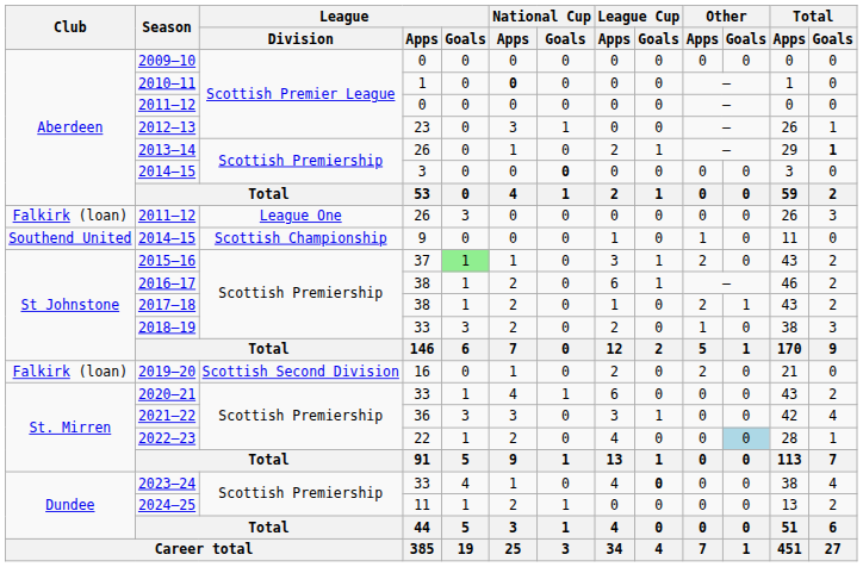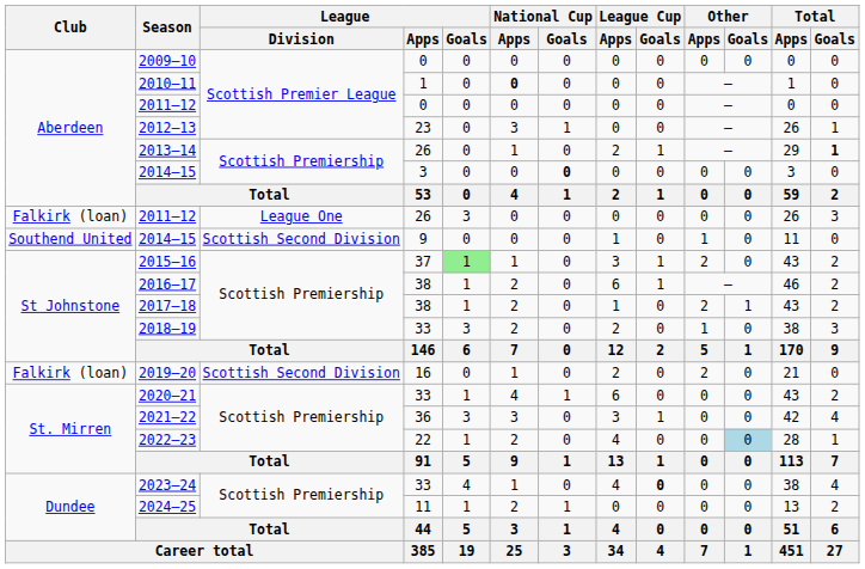 <table class="wikitable" style="text-align:center">
 <tr>
 <th rowspan="2">Club</th>
 <th rowspan="2">Season</th>
 <th colspan="3">League</th>
 <th colspan="2">National Cup</th>
 <th colspan="2">League Cup</th>
 <th colspan="2">Other</th>
 <th colspan="2">Total</th>
 </tr>
 <tr>
 <th>Division</th>
 <th>Apps</th>
 <th>Goals</th>
 <th>Apps</th>
 <th>Goals</th>
 <th>Apps</th>
 <th>Goals</th>
 <th>Apps</th>
 <th>Goals</th>
 <th>Apps</th>
 <th>Goals</th>
 </tr>
 <tr>
 <td rowspan="7"><a href='#'>Aberdeen</a></td>
 <td><a href='#'>2009–10</a></td>
 <td rowspan="4"><a href='#'>Scottish Premier League</a></td>
 <td>0</td>
 <td>0</td>
 <td>0</td>
 <td>0</td>
 <td>0</td>
 <td>0</td>
 <td>0</td>
 <td>0</td>
 <td>0</td>
 <td>0</td>
 </tr>
 <tr>
 <td><a href='#'>2010–11</a></td>
 <td>1</td>
 <td>0</td>
 <td><strong>0</strong></td>
 <td>0</td>
 <td>0</td>
 <td>0</td>
 <td colspan="2">—</td>
 <td>1</td>
 <td>0</td>
 </tr>
 <tr>
 <td><a href='#'>2011–12</a></td>
 <td>0</td>
 <td>0</td>
 <td>0</td>
 <td>0</td>
 <td>0</td>
 <td>0</td>
 <td colspan="2">—</td>
 <td>0</td>
 <td>0</td>
 </tr>
 <tr>
 <td><a href='#'>2012–13</a></td>
 <td>23</td>
 <td>0</td>
 <td>3</td>
 <td>1</td>
 <td>0</td>
 <td>0</td>
 <td colspan="2">—</td>
 <td>26</td>
 <td>1</td>
 </tr>
 <tr>
 <td><a href='#'>2013–14</a></td>
 <td rowspan="2"><a href='#'>Scottish Premiership</a></td>
 <td>26</td>
 <td>0</td>
 <td>1</td>
 <td>0</td>
 <td>2</td>
 <td>1</td>
 <td colspan="2">—</td>
 <td>29</td>
 <td><strong>1</strong></td>
 </tr>
 <tr>
 <td><a href='#'>2014–15</a></td>
 <td>3</td>
 <td>0</td>
 <td>0</td>
 <td><strong>0</strong></td>
 <td>0</td>
 <td>0</td>
 <td>0</td>
 <td>0</td>
 <td>3</td>
 <td>0</td>
 </tr>
 <tr>
 <th colspan="2">Total</th>
 <th>53</th>
 <th>0</th>
 <th>4</th>
 <th>1</th>
 <th>2</th>
 <th>1</th>
 <th>0</th>
 <th>0</th>
 <th>59</th>
 <th>2</th>
 </tr>
 <tr>
 <td><a href='#'>Falkirk</a> (loan)</td>
 <td><a href='#'>2011–12</a></td>
 <td><a href='#'>League One</a></td>
 <td>26</td>
 <td>3</td>
 <td>0</td>
 <td>0</td>
 <td>0</td>
 <td>0</td>
 <td>0</td>
 <td>0</td>
 <td>26</td>
 <td>3</td>
 </tr>
 <tr>
 <td><a href='#'>Southend United</a></td>
 <td><a href='#'>2014–15</a></td>
-<td><a href='#'>Scottish Championship</a></td>
+<td><a href='#'>Scottish Second Division</a></td>
 <td>9</td>
 <td>0</td>
 <td>0</td>
 <td>0</td>
 <td>1</td>
 <td>0</td>
 <td>1</td>
 <td>0</td>
 <td>11</td>
 <td>0</td>
 </tr>
 <tr>
 <td rowspan="5"><a href='#'>St Johnstone</a></td>
 <td><a href='#'>2015–16</a></td>
 <td rowspan="4">Scottish Premiership</td>
 <td>37</td>
 <td style="background: lightgreen;">1</td>
 <td>1</td>
 <td>0</td>
 <td>3</td>
 <td>1</td>
 <td>2</td>
 <td>0</td>
 <td>43</td>
 <td>2</td>
 </tr>
 <tr>
 <td><a href='#'>2016–17</a></td>
 <td>38</td>
 <td>1</td>
 <td>2</td>
 <td>0</td>
 <td>6</td>
 <td>1</td>
 <td colspan="2">—</td>
 <td>46</td>
 <td>2</td>
 </tr>
 <tr>
 <td><a href='#'>2017–18</a></td>
 <td>38</td>
 <td>1</td>
 <td>2</td>
 <td>0</td>
 <td>1</td>
 <td>0</td>
 <td>2</td>
 <td>1</td>
 <td>43</td>
 <td>2</td>
 </tr>
 <tr>
 <td><a href='#'>2018–19</a></td>
 <td>33</td>
 <td>3</td>
 <td>2</td>
 <td>0</td>
 <td>2</td>
 <td>0</td>
 <td>1</td>
 <td>0</td>
 <td>38</td>
 <td>3</td>
 </tr>
 <tr>
 <th colspan="2">Total</th>
 <th>146</th>
 <th>6</th>
 <th>7</th>
 <th>0</th>
 <th>12</th>
 <th>2</th>
 <th>5</th>
 <th>1</th>
 <th>170</th>
 <th>9</th>
 </tr>
 <tr>
 <td><a href='#'>Falkirk</a> (loan)</td>
 <td><a href='#'>2019–20</a></td>
 <td><a href='#'>Scottish Second Division</a></td>
 <td>16</td>
 <td>0</td>
 <td>1</td>
 <td>0</td>
 <td>2</td>
 <td>0</td>
 <td>2</td>
 <td>0</td>
 <td>21</td>
 <td>0</td>
 </tr>
 <tr>
 <td rowspan="4"><a href='#'>St. Mirren</a></td>
 <td><a href='#'>2020–21</a></td>
 <td rowspan="3">Scottish Premiership</td>
 <td>33</td>
 <td>1</td>
 <td>4</td>
 <td>1</td>
 <td>6</td>
 <td>0</td>
 <td>0</td>
 <td>0</td>
 <td>43</td>
 <td>2</td>
 </tr>
 <tr>
 <td><a href='#'>2021–22</a></td>
 <td>36</td>
 <td>3</td>
 <td>3</td>
 <td>0</td>
 <td>3</td>
 <td>1</td>
 <td>0</td>
 <td>0</td>
 <td>42</td>
 <td>4</td>
 </tr>
 <tr>
 <td><a href='#'>2022–23</a></td>
 <td>22</td>
 <td>1</td>
 <td>2</td>
 <td>0</td>
 <td>4</td>
 <td>0</td>
 <td>0</td>
 <td style="background: lightblue;">0</td>
 <td>28</td>
 <td>1</td>
 </tr>
 <tr>
 <th colspan="2">Total</th>
 <th>91</th>
 <th>5</th>
 <th>9</th>
 <th>1</th>
 <th>13</th>
 <th>1</th>
 <th>0</th>
 <th>0</th>
 <th>113</th>
 <th>7</th>
 </tr>
 <tr>
 <td rowspan="3"><a href='#'>Dundee</a></td>
 <td><a href='#'>2023–24</a></td>
 <td rowspan="2">Scottish Premiership</td>
 <td>33</td>
 <td>4</td>
 <td>1</td>
 <td>0</td>
 <td>4</td>
 <td><strong>0</strong></td>
 <td>0</td>
 <td>0</td>
 <td>38</td>
 <td>4</td>
 </tr>
 <tr>
 <td><a href='#'>2024–25</a></td>
 <td>11</td>
 <td>1</td>
 <td>2</td>
 <td>1</td>
 <td>0</td>
 <td>0</td>
 <td>0</td>
 <td>0</td>
 <td>13</td>
 <td>2</td>
 </tr>
 <tr>
 <th colspan="2">Total</th>
 <th>44</th>
 <th>5</th>
 <th>3</th>
 <th>1</th>
 <th>4</th>
 <th>0</th>
 <th>0</th>
 <th>0</th>
 <th>51</th>
 <th>6</th>
 </tr>
 <tr>
 <th colspan="3">Career total</th>
 <th>385</th>
 <th>19</th>
 <th>25</th>
 <th>3</th>
 <th>34</th>
 <th>4</th>
 <th>7</th>
 <th>1</th>
 <th>451</th>
 <th>27</th>
 </tr>
 </table>
